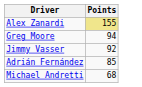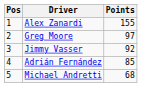 <table class="wikitable" style="font-size: 95%;">
 <tr>
+<th>Pos</th>
 <th>Driver</th>
 <th>Points</th>
 </tr>
 <tr>
+<td>1</td>
 <td> <a href='#'>Alex Zanardi</a></td>
-<td align="right" style="background: khaki;">155</td>
+<td align="right">155</td>
 </tr>
 <tr>
+<td>2</td>
 <td> <a href='#'>Greg Moore</a></td>
-<td align="right">94</td>
+<td align="right">97</td>
 </tr>
 <tr>
+<td>3</td>
 <td> <a href='#'>Jimmy Vasser</a></td>
 <td align="right">92</td>
 </tr>
 <tr>
+<td>4</td>
 <td> <a href='#'>Adrián Fernández</a></td>
 <td align="right">85</td>
 </tr>
 <tr>
+<td>5</td>
 <td> <a href='#'>Michael Andretti</a></td>
 <td align="right">68</td>
 </tr>
 </table>
